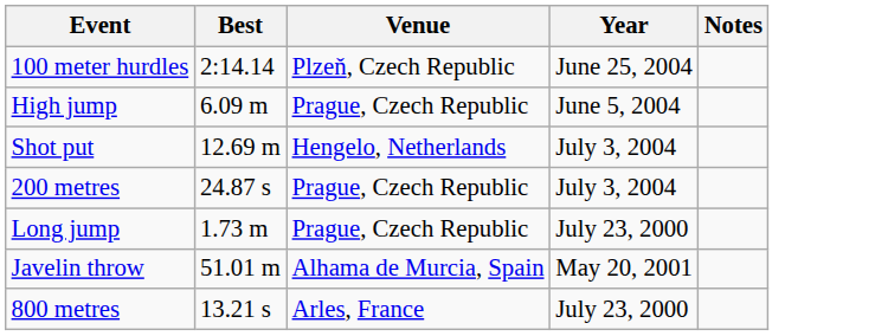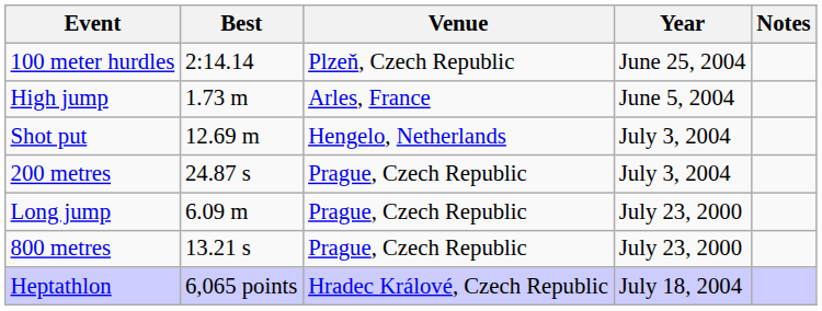 <table class=wikitable style="font-size:90%">
 <tr>
 <th>Event</th>
 <th>Best</th>
 <th>Venue</th>
 <th>Year</th>
 <th>Notes</th>
 </tr>
 <tr>
 <td><a href='#'>100 meter hurdles</a></td>
 <td>2:14.14</td>
 <td><a href='#'>Plzeň</a>, Czech Republic</td>
 <td>June 25, 2004</td>
 <td></td>
 </tr>
 <tr>
 <td><a href='#'>High jump</a></td>
-<td>6.09 m</td>
-<td><a href='#'>Prague</a>, Czech Republic</td>
+<td>1.73 m</td>
+<td><a href='#'>Arles</a>, <a href='#'>France</a></td>
 <td>June 5, 2004</td>
 <td></td>
 </tr>
 <tr>
 <td><a href='#'>Shot put</a></td>
 <td>12.69 m</td>
 <td><a href='#'>Hengelo</a>, <a href='#'>Netherlands</a></td>
 <td>July 3, 2004</td>
 <td></td>
 </tr>
 <tr>
 <td><a href='#'>200 metres</a></td>
 <td>24.87 s</td>
 <td><a href='#'>Prague</a>, Czech Republic</td>
 <td>July 3, 2004</td>
 <td></td>
 </tr>
 <tr>
 <td><a href='#'>Long jump</a></td>
-<td>1.73 m</td>
+<td>6.09 m</td>
 <td><a href='#'>Prague</a>, Czech Republic</td>
 <td>July 23, 2000</td>
 <td></td>
 </tr>
 <tr>
-<td><a href='#'>Javelin throw</a></td>
-<td>51.01 m</td>
-<td><a href='#'>Alhama de Murcia</a>, <a href='#'>Spain</a></td>
-<td>May 20, 2001</td>
-<td></td>
-</tr>
-<tr>
 <td><a href='#'>800 metres</a></td>
 <td>13.21 s</td>
-<td><a href='#'>Arles</a>, <a href='#'>France</a></td>
+<td><a href='#'>Prague</a>, Czech Republic</td>
 <td>July 23, 2000</td>
 <td></td>
 </tr>
+<tr style="background-color:#ccccff">
+<td><a href='#'>Heptathlon</a></td>
+<td>6,065 points</td>
+<td><a href='#'>Hradec Králové</a>, Czech Republic</td>
+<td>July 18, 2004</td>
+<td></td>
+</tr>
 </table>
